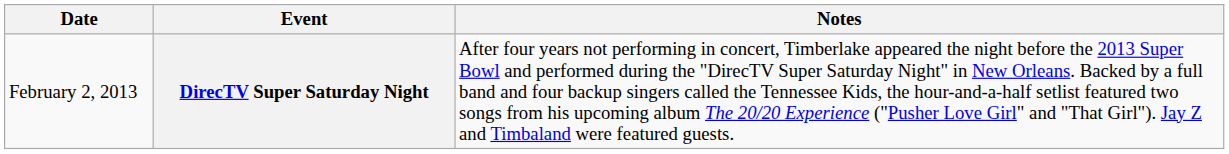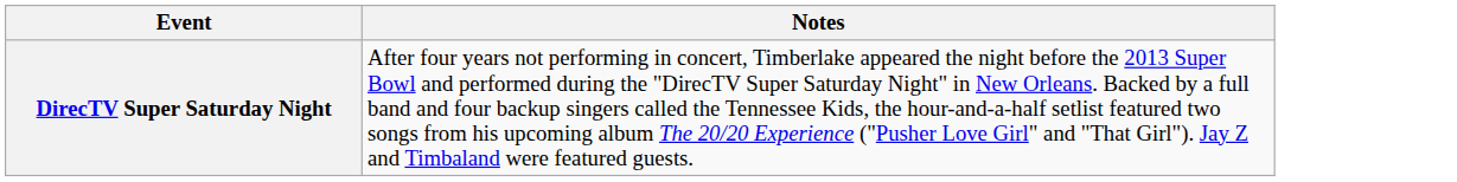 <table class="wikitable sortable plainrowheaders">
 <tr>
-<th align="left" valign="top" width="120">Date</th>
 <th align="left" valign="top" width="250">Event</th>
 <th align="left" valign="top" width="650">Notes</th>
 </tr>
 <tr>
-<td>February 2, 2013</td>
 <th scope="row"><a href='#'>DirecTV</a> Super Saturday Night</th>
 <td>After four years not performing in concert, Timberlake appeared the night before the <a href='#'>2013 Super Bowl</a> and performed during the "DirecTV Super Saturday Night" in <a href='#'>New Orleans</a>. Backed by a full band and four backup singers called the Tennessee Kids, the hour-and-a-half setlist featured two songs from his upcoming album <em><a href='#'>The 20/20 Experience</a></em> ("<a href='#'>Pusher Love Girl</a>" and "That Girl"). <a href='#'>Jay Z</a> and <a href='#'>Timbaland</a> were featured guests.</td>
 </tr>
 </table>
